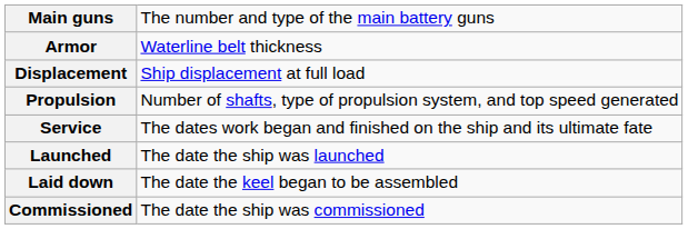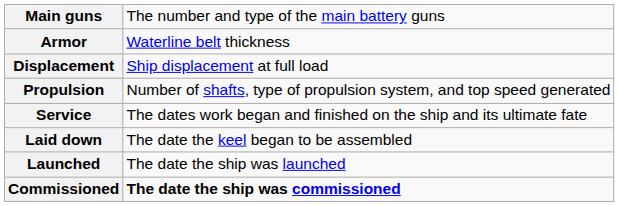 <table class="wikitable plainrowheaders">
 <tr>
 <th scope="row">Main guns</th>
 <td>The number and type of the <a href='#'>main battery</a> guns</td>
 </tr>
 <tr>
 <th scope="row">Armor</th>
 <td><a href='#'>Waterline belt</a> thickness</td>
 </tr>
 <tr>
 <th scope="row">Displacement</th>
 <td><a href='#'>Ship displacement</a> at full load</td>
 </tr>
 <tr>
 <th scope="row">Propulsion</th>
 <td>Number of <a href='#'>shafts</a>, type of propulsion system, and top speed generated</td>
 </tr>
 <tr>
 <th scope="row">Service</th>
 <td>The dates work began and finished on the ship and its ultimate fate</td>
 </tr>
 <tr>
+<th scope="row">Laid down</th>
+<td>The date the <a href='#'>keel</a> began to be assembled</td>
+</tr>
+<tr>
 <th scope="row">Launched</th>
 <td>The date the ship was <a href='#'>launched</a></td>
 </tr>
 <tr>
-<th scope="row">Laid down</th>
-<td>The date the <a href='#'>keel</a> began to be assembled</td>
-</tr>
-<tr>
 <th scope="row">Commissioned</th>
-<td>The date the ship was <a href='#'>commissioned</a></td>
+<td><strong>The date the ship was <a href='#'>commissioned</a></strong></td>
 </tr>
 </table>
